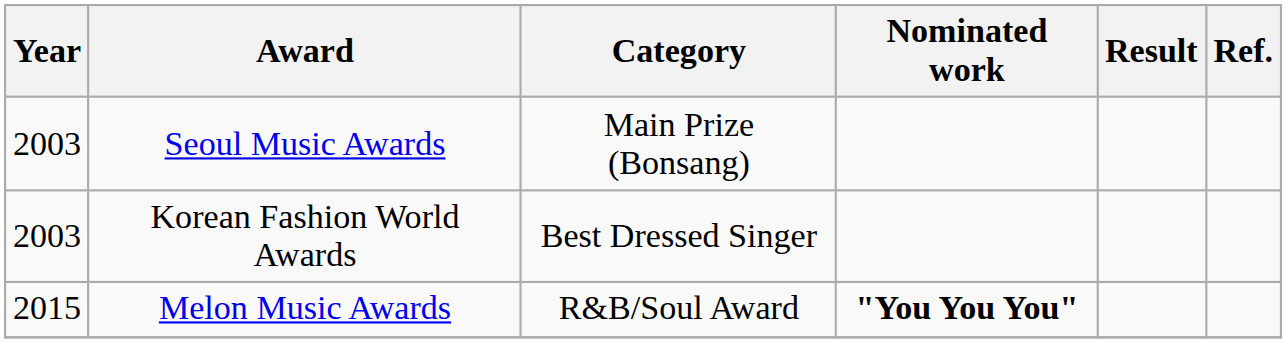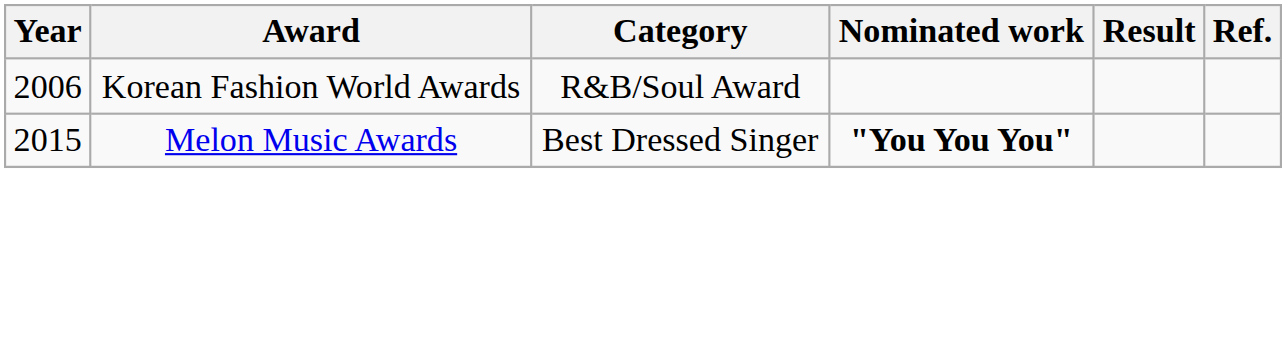 <table class="wikitable" style="text-align: center; width: 600px;">
 <tr>
 <th>Year</th>
 <th>Award</th>
 <th>Category</th>
 <th>Nominated work</th>
 <th>Result</th>
 <th>Ref.</th>
 </tr>
 <tr>
-<td>2003</td>
-<td><a href='#'>Seoul Music Awards</a></td>
-<td>Main Prize (Bonsang)</td>
-<td></td>
-<td></td>
-<td></td>
-</tr>
-<tr>
-<td>2003</td>
+<td>2006</td>
 <td>Korean Fashion World Awards</td>
-<td>Best Dressed Singer</td>
+<td>R&B/Soul Award</td>
 <td></td>
 <td></td>
 <td></td>
 </tr>
 <tr>
 <td>2015</td>
 <td><a href='#'>Melon Music Awards</a></td>
-<td>R&B/Soul Award</td>
+<td>Best Dressed Singer</td>
 <td><strong>"You You You"</strong></td>
 <td></td>
 <td></td>
 </tr>
 <tr>
 </tr>
 </table>
